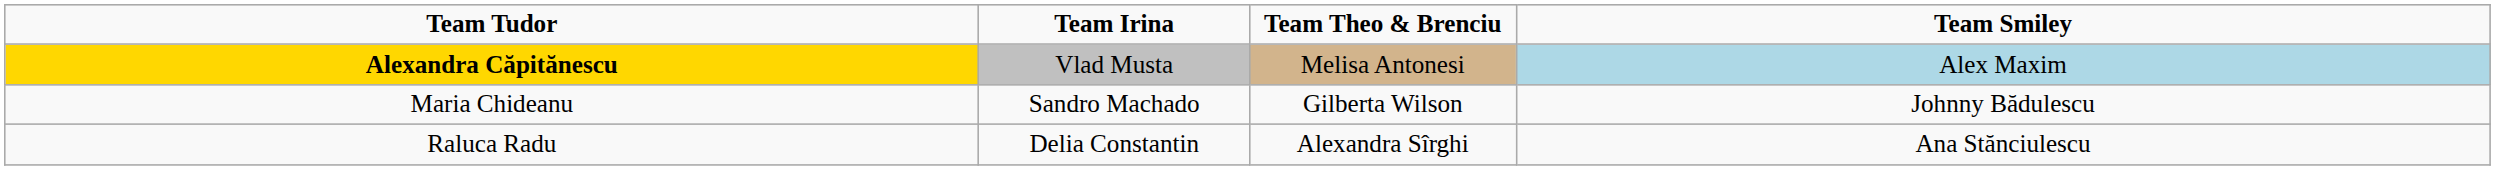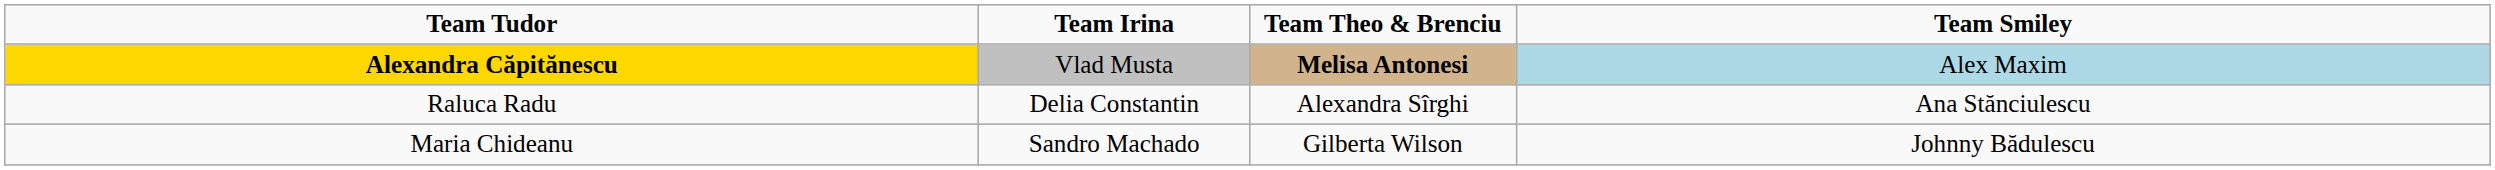 <table class="wikitable"  style="text-align:center; font-size:100%; width:100%;">
 <tr>
 <td style="width:13%;" scope="col" style="background:#afeeee"><strong>Team Tudor</strong></td>
 <td style="width:3%;" scope="col" style="background:#F78FC2"><strong>Team Irina</strong></td>
 <td style="width:3%;" scope="col" style="background:#87ceeb"><strong>Team Theo & Brenciu</strong></td>
 <td style="width:13%;" scope="col" style="background:#d0f0c0"><strong>Team Smiley</strong></td>
 </tr>
 <tr>
 <td bgcolor="gold"><strong>Alexandra Căpitănescu</strong></td>
 <td bgcolor="silver">Vlad Musta</td>
-<td bgcolor="tan">Melisa Antonesi</td>
+<td bgcolor="tan"><strong>Melisa Antonesi</strong></td>
 <td bgcolor="lightblue">Alex Maxim</td>
+</tr>
+<tr>
+<td>Raluca Radu</td>
+<td>Delia Constantin</td>
+<td>Alexandra Sîrghi</td>
+<td>Ana Stănciulescu</td>
 </tr>
 <tr>
 <td>Maria Chideanu</td>
 <td>Sandro Machado</td>
 <td>Gilberta Wilson</td>
 <td>Johnny Bădulescu</td>
 </tr>
-<tr>
-<td>Raluca Radu</td>
-<td>Delia Constantin</td>
-<td>Alexandra Sîrghi</td>
-<td>Ana Stănciulescu</td>
-</tr>
 </table>
